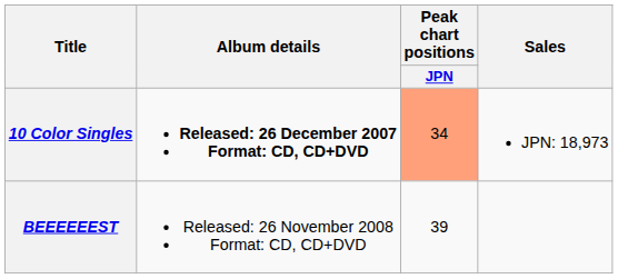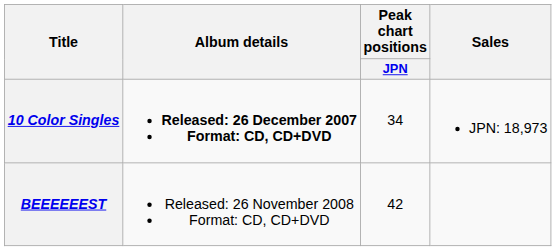 <table class="wikitable plainrowheaders" style="text-align:center;">
 <tr>
 <th rowspan="2">Title</th>
 <th rowspan="2">Album details</th>
 <th>Peak chart positions</th>
 <th rowspan="2">Sales</th>
 </tr>
 <tr>
 <th scope="col" style="width:2.5em;font-size:90%;"><a href='#'>JPN</a><br></th>
 </tr>
 <tr>
 <th scope="row"><em><a href='#'>10 Color Singles</a></em></th>
 <td><strong><br><ul><li>Released: 26 December 2007</li><li>Format: CD, CD+DVD</li></ul></strong></td>
-<td style="background: lightsalmon;">34</td>
+<td>34</td>
 <td><br><ul><li>JPN: 18,973</li></ul></td>
 </tr>
 <tr>
 <th scope="row"><em><a href='#'>BEEEEEEST</a></em></th>
 <td><br><ul><li>Released: 26 November 2008</li><li>Format: CD, CD+DVD</li></ul></td>
-<td>39</td>
+<td>42</td>
 <td></td>
 </tr>
 </table>
